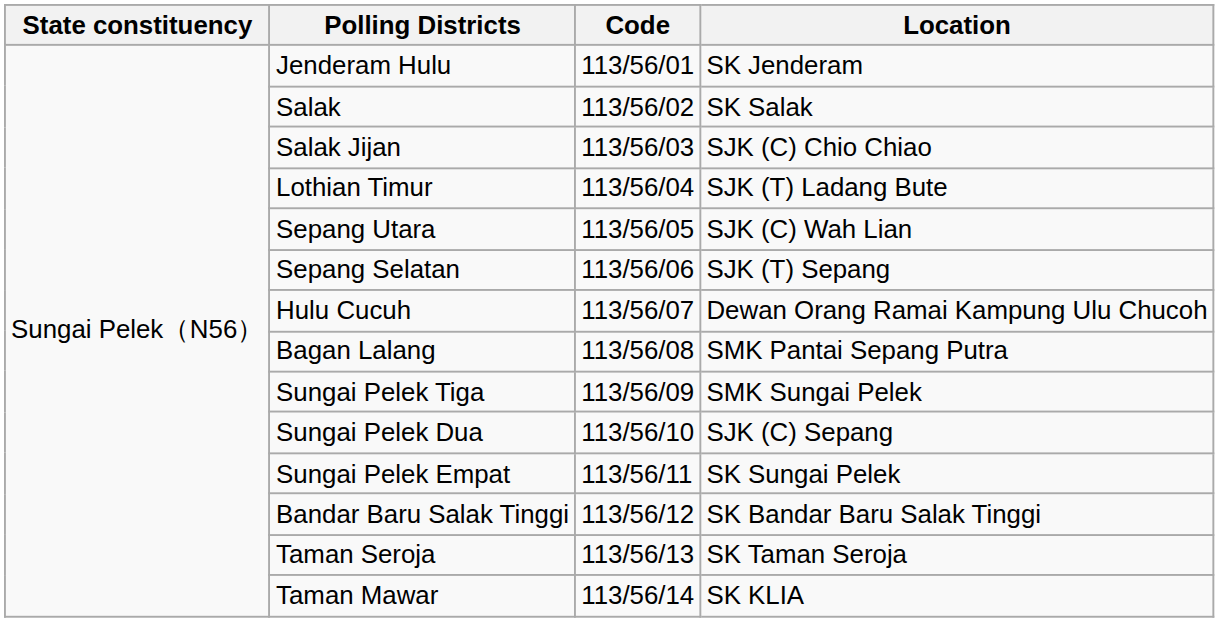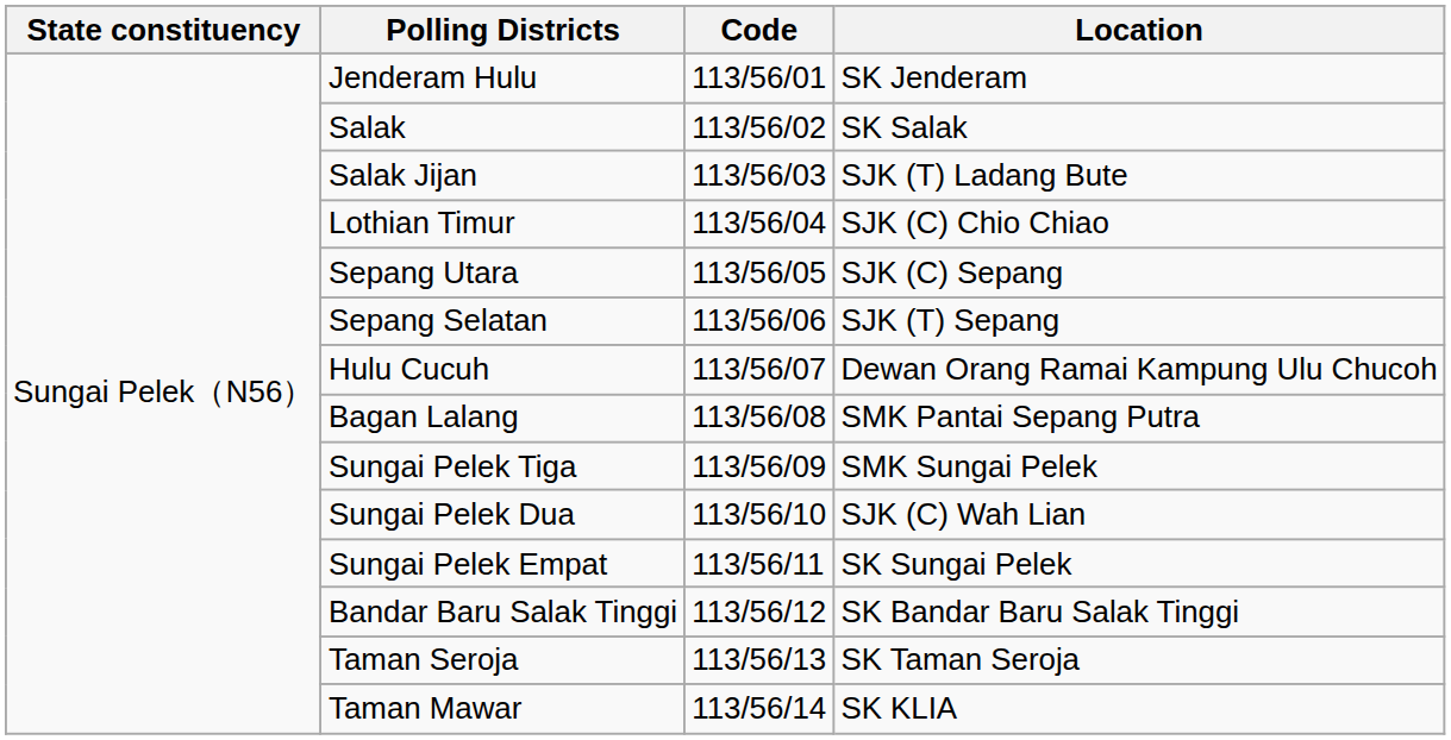 <table class="wikitable sortable mw-collapsible" style="white-space:nowrap;font-size:85%">
 <tr>
 <th>State constituency</th>
 <th>Polling Districts</th>
 <th>Code</th>
 <th>Location</th>
 </tr>
 <tr>
 <td rowspan="14">Sungai Pelek（N56）</td>
 <td>Jenderam Hulu</td>
 <td>113/56/01</td>
 <td>SK Jenderam</td>
 </tr>
 <tr>
 <td>Salak</td>
 <td>113/56/02</td>
 <td>SK Salak</td>
 </tr>
 <tr>
 <td>Salak Jijan</td>
 <td>113/56/03</td>
-<td>SJK (C) Chio Chiao</td>
+<td>SJK (T) Ladang Bute</td>
 </tr>
 <tr>
 <td>Lothian Timur</td>
 <td>113/56/04</td>
-<td>SJK (T) Ladang Bute</td>
+<td>SJK (C) Chio Chiao</td>
 </tr>
 <tr>
 <td>Sepang Utara</td>
 <td>113/56/05</td>
-<td>SJK (C) Wah Lian</td>
+<td>SJK (C) Sepang</td>
 </tr>
 <tr>
 <td>Sepang Selatan</td>
 <td>113/56/06</td>
 <td>SJK (T) Sepang</td>
 </tr>
 <tr>
 <td>Hulu Cucuh</td>
 <td>113/56/07</td>
 <td>Dewan Orang Ramai Kampung Ulu Chucoh</td>
 </tr>
 <tr>
 <td>Bagan Lalang</td>
 <td>113/56/08</td>
 <td>SMK Pantai Sepang Putra</td>
 </tr>
 <tr>
 <td>Sungai Pelek Tiga</td>
 <td>113/56/09</td>
 <td>SMK Sungai Pelek</td>
 </tr>
 <tr>
 <td>Sungai Pelek Dua</td>
 <td>113/56/10</td>
-<td>SJK (C) Sepang</td>
+<td>SJK (C) Wah Lian</td>
 </tr>
 <tr>
 <td>Sungai Pelek Empat</td>
 <td>113/56/11</td>
 <td>SK Sungai Pelek</td>
 </tr>
 <tr>
 <td>Bandar Baru Salak Tinggi</td>
 <td>113/56/12</td>
 <td>SK Bandar Baru Salak Tinggi</td>
 </tr>
 <tr>
 <td>Taman Seroja</td>
 <td>113/56/13</td>
 <td>SK Taman Seroja</td>
 </tr>
 <tr>
 <td>Taman Mawar</td>
 <td>113/56/14</td>
 <td>SK KLIA</td>
 </tr>
 </table>
